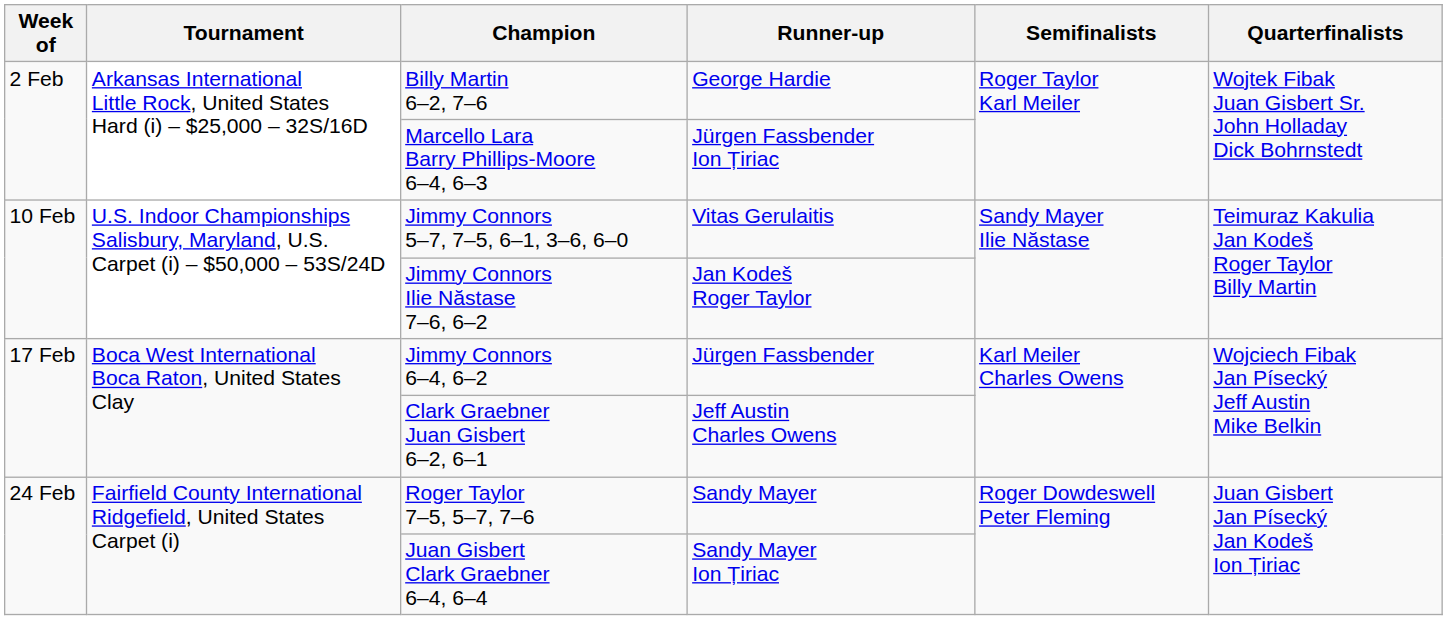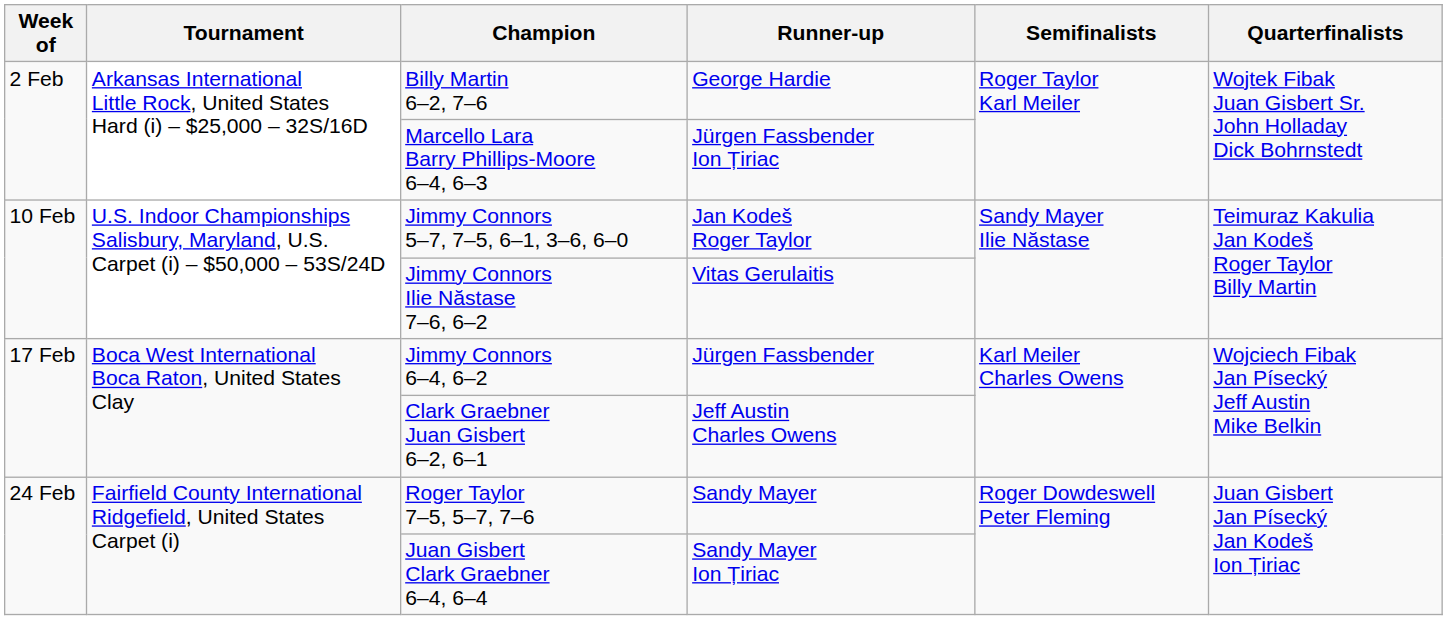 <table class="wikitable">
 <tr>
 <th style="width:55px;">Week of</th>
 <th style="width:230px;">Tournament</th>
 <th style="width:210px;">Champion</th>
 <th style="width:210px;">Runner-up</th>
 <th style="width:170px;">Semifinalists</th>
 <th style="width:170px;">Quarterfinalists</th>
 </tr>
 <tr valign=top>
 <td rowspan=2>2 Feb</td>
 <td style="background:#fff;" rowspan=2><a href='#'>Arkansas International</a><br> <a href='#'>Little Rock</a>, United States <br> Hard (i) – $25,000 – 32S/16D</td>
 <td> <a href='#'>Billy Martin</a> <br> 6–2, 7–6</td>
 <td> <a href='#'>George Hardie</a></td>
 <td rowspan=2> <a href='#'>Roger Taylor</a> <br>  <a href='#'>Karl Meiler</a></td>
 <td rowspan=2> <a href='#'>Wojtek Fibak</a> <br>  <a href='#'>Juan Gisbert Sr.</a> <br>  <a href='#'>John Holladay</a> <br>  <a href='#'>Dick Bohrnstedt</a></td>
 </tr>
 <tr valign=top>
 <td> <a href='#'>Marcello Lara</a> <br>  <a href='#'>Barry Phillips-Moore</a> <br> 6–4, 6–3</td>
 <td> <a href='#'>Jürgen Fassbender</a><br> <a href='#'>Ion Țiriac</a></td>
 </tr>
 <tr valign=top>
 <td rowspan=2>10 Feb</td>
 <td style="background:#fff;" rowspan=2><a href='#'>U.S. Indoor Championships</a> <br> <a href='#'>Salisbury, Maryland</a>, U.S. <br> Carpet (i) – $50,000 – 53S/24D</td>
 <td> <a href='#'>Jimmy Connors</a> <br> 5–7, 7–5, 6–1, 3–6, 6–0</td>
-<td> <a href='#'>Vitas Gerulaitis</a></td>
+<td> <a href='#'>Jan Kodeš</a> <br>  <a href='#'>Roger Taylor</a></td>
 <td rowspan=2> <a href='#'>Sandy Mayer</a> <br>  <a href='#'>Ilie Năstase</a></td>
 <td rowspan=2> <a href='#'>Teimuraz Kakulia</a> <br>  <a href='#'>Jan Kodeš</a> <br>  <a href='#'>Roger Taylor</a> <br>  <a href='#'>Billy Martin</a></td>
 </tr>
 <tr valign=top>
 <td> <a href='#'>Jimmy Connors</a> <br>  <a href='#'>Ilie Năstase</a> <br> 7–6, 6–2</td>
-<td> <a href='#'>Jan Kodeš</a> <br>  <a href='#'>Roger Taylor</a></td>
+<td> <a href='#'>Vitas Gerulaitis</a></td>
 </tr>
 <tr valign=top>
 <td rowspan=2>17 Feb</td>
 <td rowspan=2><a href='#'>Boca West International</a><br><a href='#'>Boca Raton</a>, United States<br> Clay</td>
 <td> <a href='#'>Jimmy Connors</a><br>6–4, 6–2</td>
 <td> <a href='#'>Jürgen Fassbender</a></td>
 <td rowspan=2> <a href='#'>Karl Meiler</a><br> <a href='#'>Charles Owens</a></td>
 <td rowspan=2> <a href='#'>Wojciech Fibak</a><br> <a href='#'>Jan Písecký</a><br> <a href='#'>Jeff Austin</a><br> <a href='#'>Mike Belkin</a></td>
 </tr>
 <tr valign=top>
 <td> <a href='#'>Clark Graebner</a><br> <a href='#'>Juan Gisbert</a><br>6–2, 6–1</td>
 <td> <a href='#'>Jeff Austin</a><br> <a href='#'>Charles Owens</a></td>
 </tr>
 <tr valign=top>
 <td rowspan=2>24 Feb</td>
 <td rowspan=2><a href='#'>Fairfield County International</a><br><a href='#'>Ridgefield</a>, United States <br> Carpet (i)</td>
 <td> <a href='#'>Roger Taylor</a><br>7–5, 5–7, 7–6</td>
 <td> <a href='#'>Sandy Mayer</a></td>
 <td rowspan=2> <a href='#'>Roger Dowdeswell</a><br> <a href='#'>Peter Fleming</a></td>
 <td rowspan=2> <a href='#'>Juan Gisbert</a><br> <a href='#'>Jan Písecký</a><br> <a href='#'>Jan Kodeš</a><br> <a href='#'>Ion Țiriac</a></td>
 </tr>
 <tr valign=top>
 <td> <a href='#'>Juan Gisbert</a><br> <a href='#'>Clark Graebner</a><br>6–4, 6–4</td>
 <td> <a href='#'>Sandy Mayer</a><br> <a href='#'>Ion Țiriac</a></td>
 </tr>
 </table>
